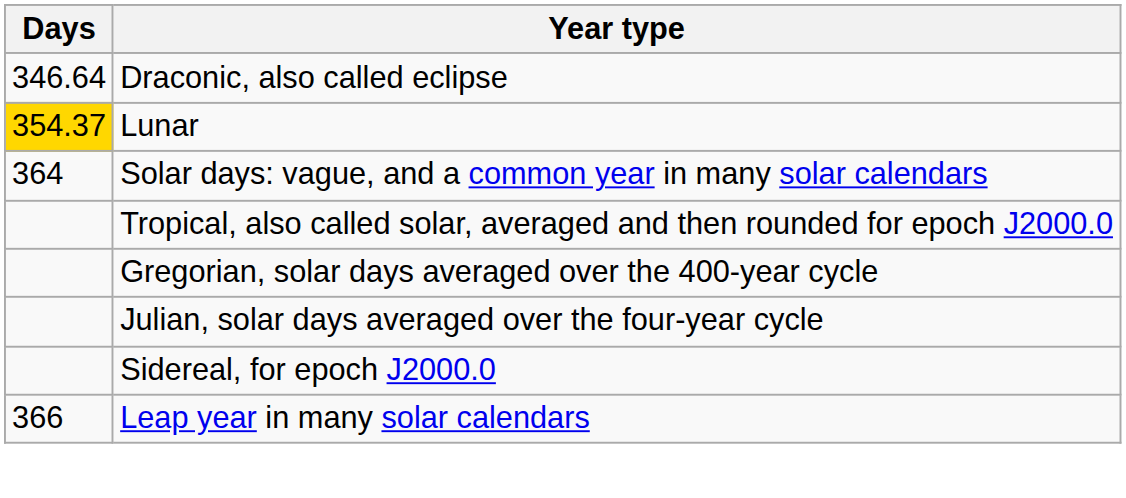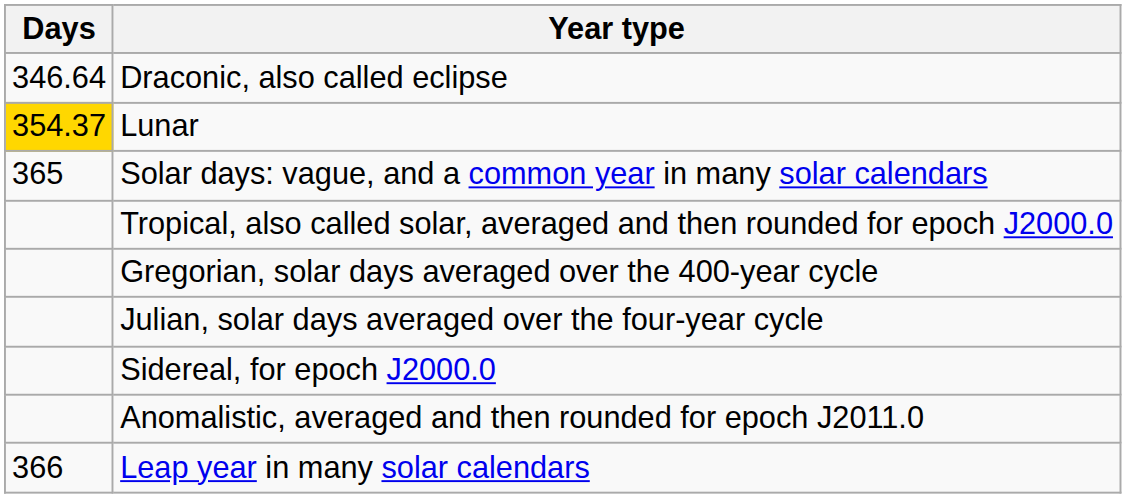 <table class="wikitable sortable">
 <tr>
 <th scope="col">Days</th>
 <th scope="col">Year type</th>
 </tr>
 <tr>
 <td>346.64</td>
 <td>Draconic, also called eclipse</td>
 </tr>
 <tr>
 <td style="background: gold;">354.37</td>
 <td>Lunar</td>
 </tr>
 <tr>
-<td>364</td>
+<td>365</td>
 <td>Solar days: vague, and a <a href='#'>common year</a> in many <a href='#'>solar calendars</a></td>
 </tr>
 <tr>
 <td></td>
 <td>Tropical, also called solar, averaged and then rounded for epoch <a href='#'>J2000.0</a></td>
 </tr>
 <tr>
 <td></td>
 <td>Gregorian, solar days averaged over the 400-year cycle</td>
 </tr>
 <tr>
 <td></td>
 <td>Julian, solar days averaged over the four-year cycle</td>
 </tr>
 <tr>
 <td></td>
 <td>Sidereal, for epoch <a href='#'>J2000.0</a></td>
 </tr>
 <tr>
+<td></td>
+<td>Anomalistic, averaged and then rounded for epoch J2011.0</td>
+</tr>
+<tr>
 <td>366</td>
 <td><a href='#'>Leap year</a> in many <a href='#'>solar calendars</a></td>
 </tr>
 </table>
